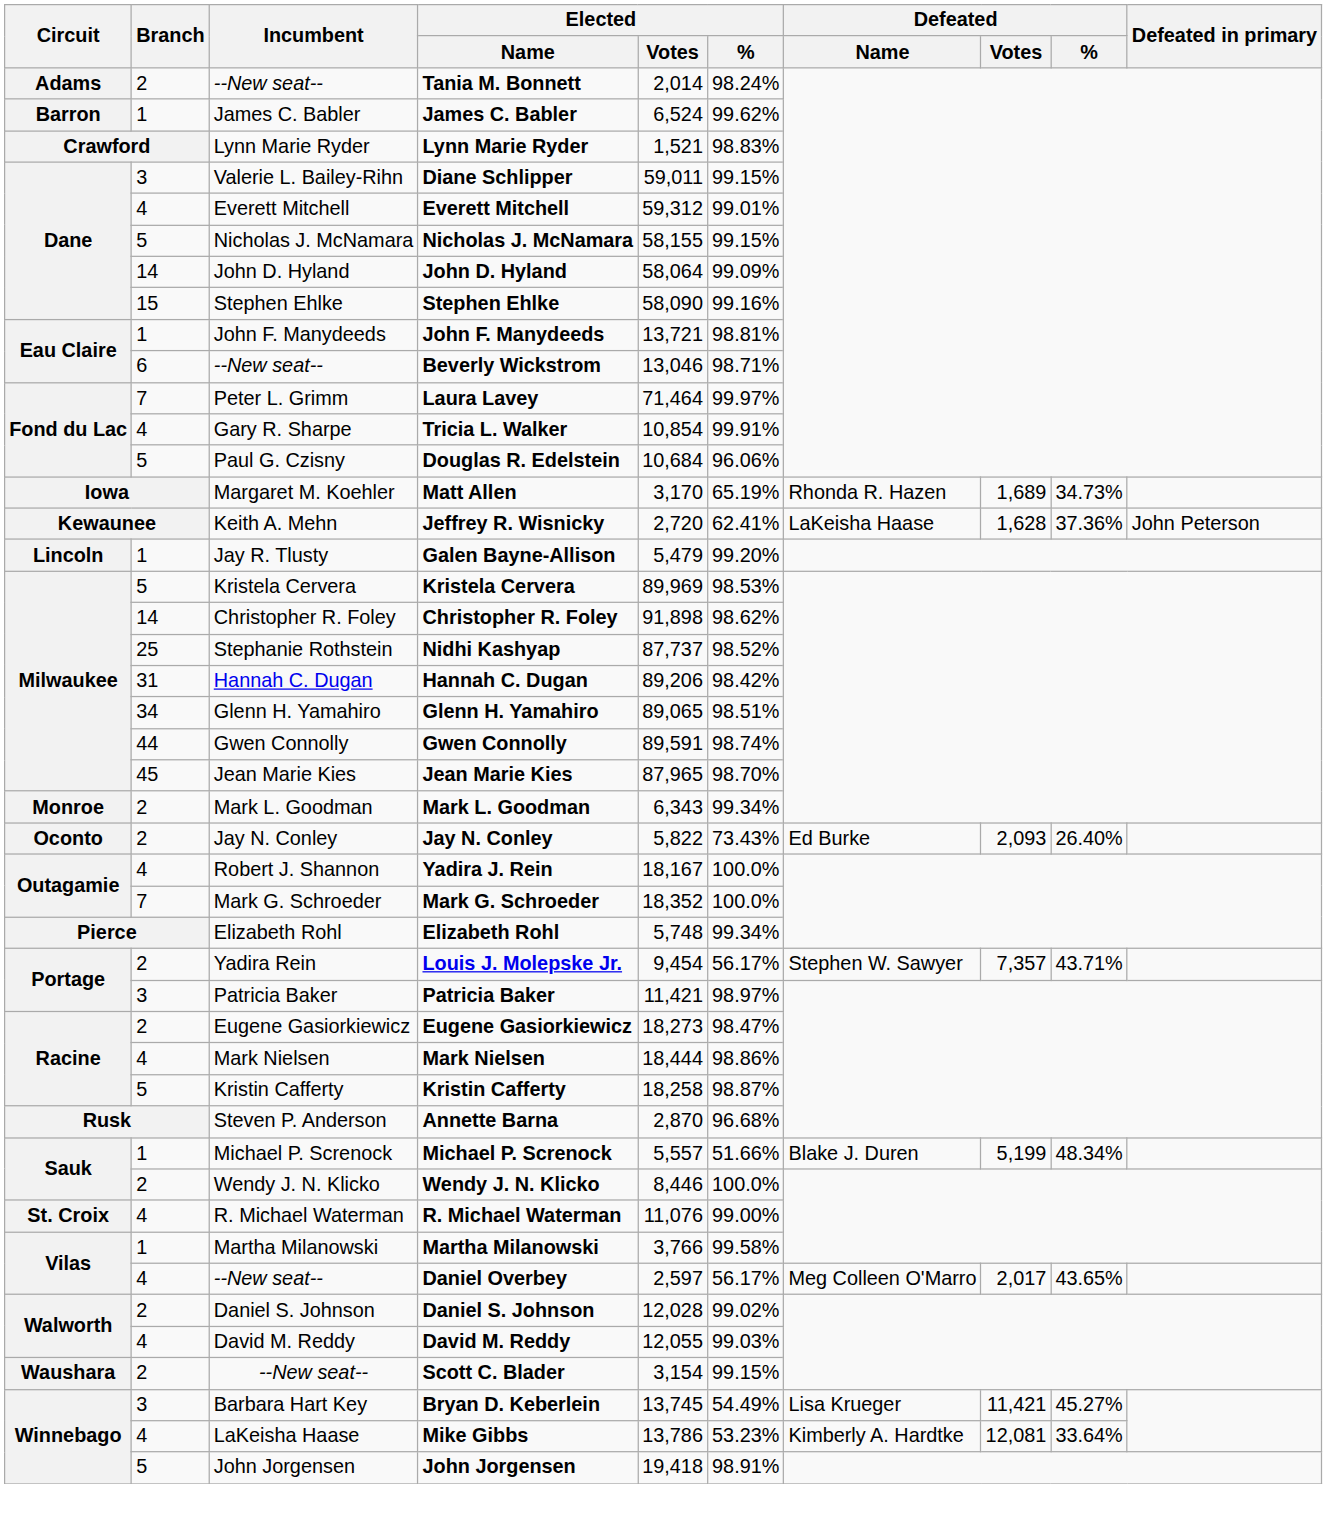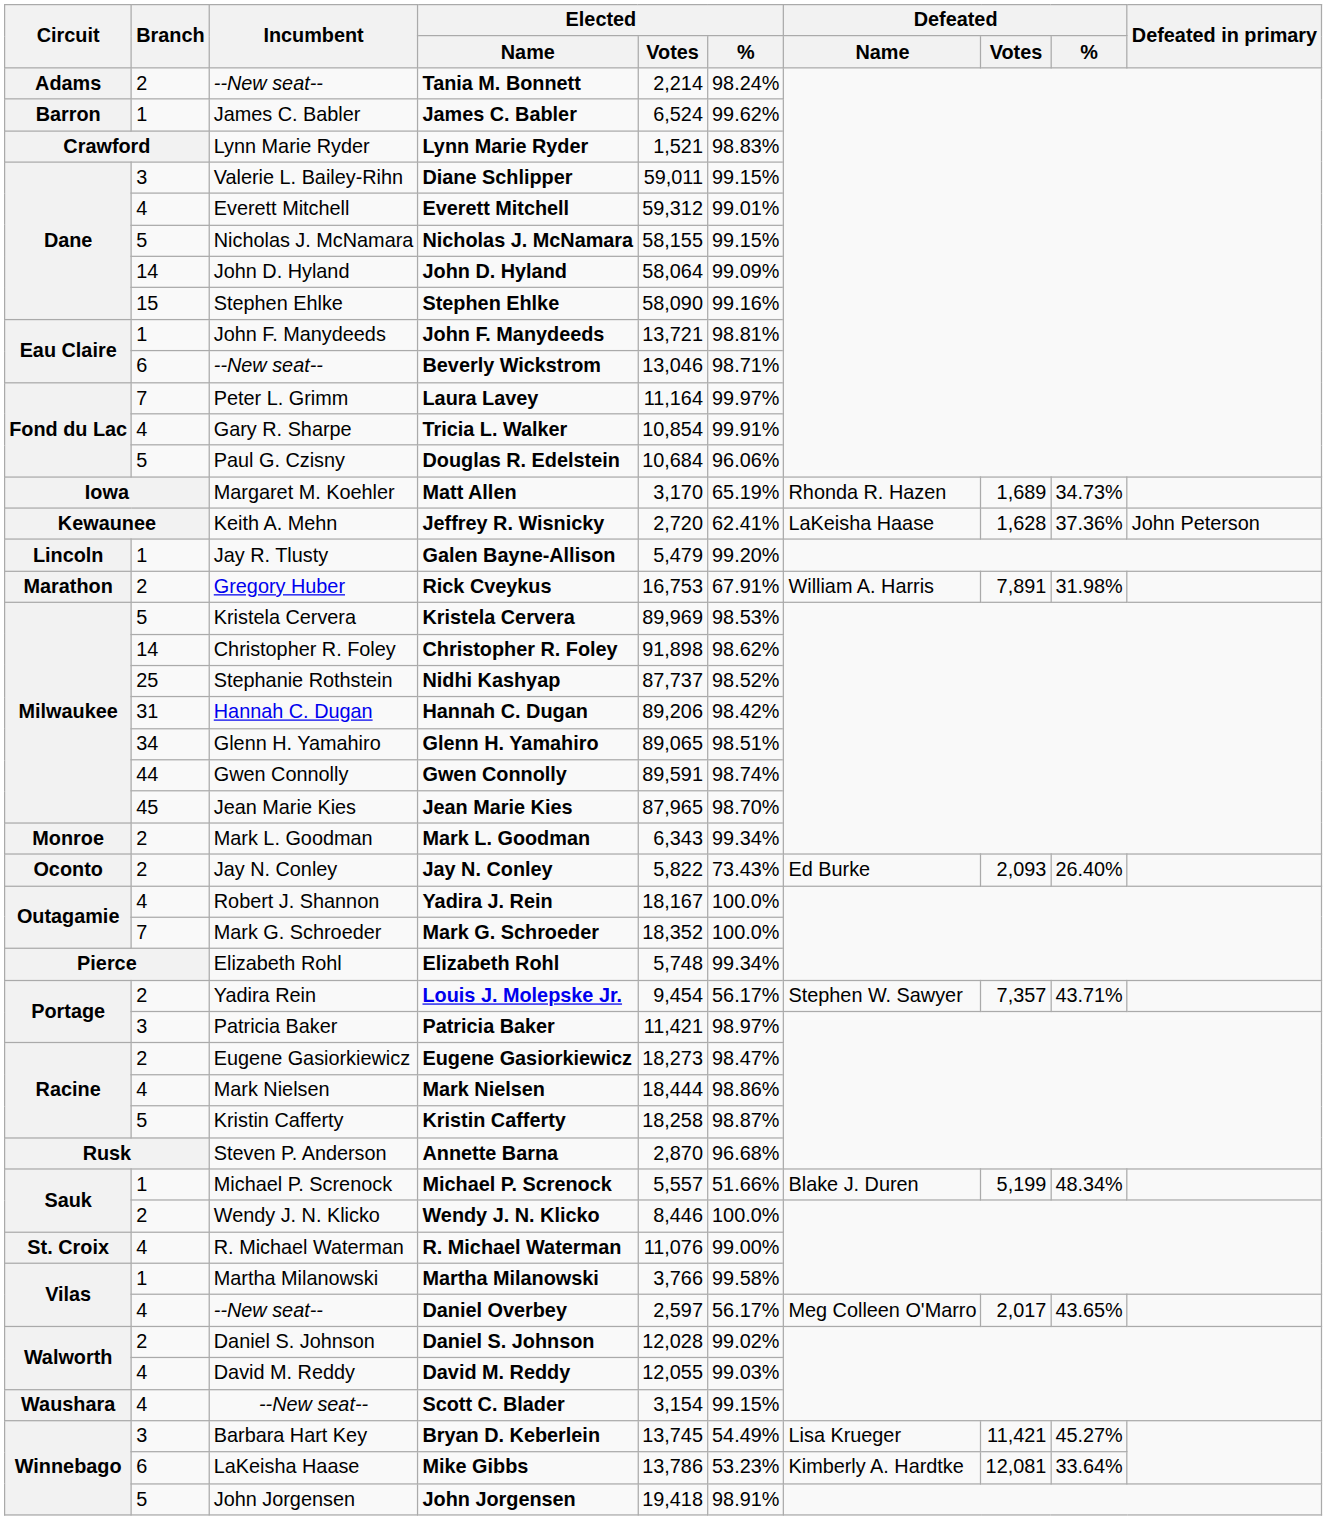 <table class="wikitable">
 <tr>
 <th rowspan="2">Circuit</th>
 <th rowspan="2">Branch</th>
 <th rowspan="2">Incumbent</th>
 <th colspan="3">Elected</th>
 <th colspan="3">Defeated</th>
 <th rowspan="2">Defeated in primary</th>
 </tr>
 <tr>
 <th>Name</th>
 <th>Votes</th>
 <th>%</th>
 <th>Name</th>
 <th>Votes</th>
 <th>%</th>
 </tr>
 <tr>
 <th>Adams</th>
 <td>2</td>
 <td><em>--New seat--</em></td>
 <td><strong>Tania M. Bonnett</strong></td>
-<td align="right">2,014</td>
+<td align="right">2,214</td>
 <td align="right">98.24%</td>
 <td colspan="4" rowspan="13"></td>
 </tr>
 <tr>
 <th>Barron</th>
 <td>1</td>
 <td>James C. Babler</td>
 <td><strong>James C. Babler</strong></td>
 <td align="right">6,524</td>
 <td align="right">99.62%</td>
 </tr>
 <tr>
 <th colspan="2">Crawford</th>
 <td>Lynn Marie Ryder</td>
 <td><strong>Lynn Marie Ryder</strong></td>
 <td align="right">1,521</td>
 <td align="right">98.83%</td>
 </tr>
 <tr>
 <th rowspan="5">Dane</th>
 <td>3</td>
 <td>Valerie L. Bailey-Rihn</td>
 <td><strong>Diane Schlipper</strong></td>
 <td align="right">59,011</td>
 <td align="right">99.15%</td>
 </tr>
 <tr>
 <td>4</td>
 <td>Everett Mitchell</td>
 <td><strong>Everett Mitchell</strong></td>
 <td align="right">59,312</td>
 <td align="right">99.01%</td>
 </tr>
 <tr>
 <td>5</td>
 <td>Nicholas J. McNamara</td>
 <td><strong>Nicholas J. McNamara</strong></td>
 <td align="right">58,155</td>
 <td align="right">99.15%</td>
 </tr>
 <tr>
 <td>14</td>
 <td>John D. Hyland</td>
 <td><strong>John D. Hyland</strong></td>
 <td align="right">58,064</td>
 <td align="right">99.09%</td>
 </tr>
 <tr>
 <td>15</td>
 <td>Stephen Ehlke</td>
 <td><strong>Stephen Ehlke</strong></td>
 <td align="right">58,090</td>
 <td align="right">99.16%</td>
 </tr>
 <tr>
 <th rowspan="2">Eau Claire</th>
 <td>1</td>
 <td>John F. Manydeeds</td>
 <td><strong>John F. Manydeeds</strong></td>
 <td align="right">13,721</td>
 <td align="right">98.81%</td>
 </tr>
 <tr>
 <td>6</td>
 <td><em>--New seat--</em></td>
 <td><strong>Beverly Wickstrom</strong></td>
 <td align="right">13,046</td>
 <td align="right">98.71%</td>
 </tr>
 <tr>
 <th rowspan="3">Fond du Lac</th>
 <td>7</td>
 <td>Peter L. Grimm</td>
 <td><strong>Laura Lavey</strong></td>
-<td align="right">71,464</td>
+<td align="right">11,164</td>
 <td align="right">99.97%</td>
 </tr>
 <tr>
 <td>4</td>
 <td>Gary R. Sharpe</td>
 <td><strong>Tricia L. Walker</strong></td>
 <td align="right">10,854</td>
 <td align="right">99.91%</td>
 </tr>
 <tr>
 <td>5</td>
 <td>Paul G. Czisny</td>
 <td><strong>Douglas R. Edelstein</strong></td>
 <td align="right">10,684</td>
 <td align="right">96.06%</td>
 </tr>
 <tr>
 <th colspan="2">Iowa</th>
 <td>Margaret M. Koehler</td>
 <td><strong>Matt Allen</strong></td>
 <td align="right">3,170</td>
 <td align="right">65.19%</td>
 <td>Rhonda R. Hazen</td>
 <td align="right">1,689</td>
 <td align="right">34.73%</td>
 <td></td>
 </tr>
 <tr>
 <th colspan="2">Kewaunee</th>
 <td>Keith A. Mehn</td>
 <td><strong>Jeffrey R. Wisnicky</strong></td>
 <td align="right">2,720</td>
 <td align="right">62.41%</td>
 <td>LaKeisha Haase</td>
 <td align="right">1,628</td>
 <td align="right">37.36%</td>
 <td>John Peterson</td>
 </tr>
 <tr>
 <th>Lincoln</th>
 <td>1</td>
 <td>Jay R. Tlusty</td>
 <td><strong>Galen Bayne-Allison</strong></td>
 <td align="right">5,479</td>
 <td align="right">99.20%</td>
 <td colspan="4"></td>
+</tr>
+<tr>
+<th>Marathon</th>
+<td>2</td>
+<td><a href='#'>Gregory Huber</a></td>
+<td><strong>Rick Cveykus</strong></td>
+<td align="right">16,753</td>
+<td align="right">67.91%</td>
+<td>William A. Harris</td>
+<td align="right">7,891</td>
+<td align="right">31.98%</td>
+<td></td>
 </tr>
 <tr>
 <th rowspan="7">Milwaukee</th>
 <td>5</td>
 <td>Kristela Cervera</td>
 <td><strong>Kristela Cervera</strong></td>
 <td align="right">89,969</td>
 <td align="right">98.53%</td>
 <td colspan="4" rowspan="8"></td>
 </tr>
 <tr>
 <td>14</td>
 <td>Christopher R. Foley</td>
 <td><strong>Christopher R. Foley</strong></td>
 <td align="right">91,898</td>
 <td align="right">98.62%</td>
 </tr>
 <tr>
 <td>25</td>
 <td>Stephanie Rothstein</td>
 <td><strong>Nidhi Kashyap</strong></td>
 <td align="right">87,737</td>
 <td align="right">98.52%</td>
 </tr>
 <tr>
 <td>31</td>
 <td><a href='#'>Hannah C. Dugan</a></td>
 <td><strong>Hannah C. Dugan</strong></td>
 <td align="right">89,206</td>
 <td align="right">98.42%</td>
 </tr>
 <tr>
 <td>34</td>
 <td>Glenn H. Yamahiro</td>
 <td><strong>Glenn H. Yamahiro</strong></td>
 <td align="right">89,065</td>
 <td align="right">98.51%</td>
 </tr>
 <tr>
 <td>44</td>
 <td>Gwen Connolly</td>
 <td><strong>Gwen Connolly</strong></td>
 <td align="right">89,591</td>
 <td align="right">98.74%</td>
 </tr>
 <tr>
 <td>45</td>
 <td>Jean Marie Kies</td>
 <td><strong>Jean Marie Kies</strong></td>
 <td align="right">87,965</td>
 <td align="right">98.70%</td>
 </tr>
 <tr>
 <th>Monroe</th>
 <td>2</td>
 <td>Mark L. Goodman</td>
 <td><strong>Mark L. Goodman</strong></td>
 <td align="right">6,343</td>
 <td align="right">99.34%</td>
 </tr>
 <tr>
 <th>Oconto</th>
 <td>2</td>
 <td>Jay N. Conley</td>
 <td><strong>Jay N. Conley</strong></td>
 <td align="right">5,822</td>
 <td align="right">73.43%</td>
 <td>Ed Burke</td>
 <td align="right">2,093</td>
 <td align="right">26.40%</td>
 <td></td>
 </tr>
 <tr>
 <th rowspan="2">Outagamie</th>
 <td>4</td>
 <td>Robert J. Shannon</td>
 <td><strong>Yadira J. Rein</strong></td>
 <td align="right">18,167</td>
 <td align="right">100.0%</td>
 <td colspan="4" rowspan="3"></td>
 </tr>
 <tr>
 <td>7</td>
 <td>Mark G. Schroeder</td>
 <td><strong>Mark G. Schroeder</strong></td>
 <td align="right">18,352</td>
 <td align="right">100.0%</td>
 </tr>
 <tr>
 <th colspan="2">Pierce</th>
 <td>Elizabeth Rohl</td>
 <td><strong>Elizabeth Rohl</strong></td>
 <td align="right">5,748</td>
 <td align="right">99.34%</td>
 </tr>
 <tr>
 <th rowspan="2">Portage</th>
 <td>2</td>
 <td>Yadira Rein</td>
 <td><strong><a href='#'>Louis J. Molepske Jr.</a></strong></td>
 <td align="right">9,454</td>
 <td align="right">56.17%</td>
 <td>Stephen W. Sawyer</td>
 <td align="right">7,357</td>
 <td align="right">43.71%</td>
 <td></td>
 </tr>
 <tr>
 <td>3</td>
 <td>Patricia Baker</td>
 <td><strong>Patricia Baker</strong></td>
 <td align="right">11,421</td>
 <td align="right">98.97%</td>
 <td colspan="4" rowspan="5"></td>
 </tr>
 <tr>
 <th rowspan="3">Racine</th>
 <td>2</td>
 <td>Eugene Gasiorkiewicz</td>
 <td><strong>Eugene Gasiorkiewicz</strong></td>
 <td align="right">18,273</td>
 <td align="right">98.47%</td>
 </tr>
 <tr>
 <td>4</td>
 <td>Mark Nielsen</td>
 <td><strong>Mark Nielsen</strong></td>
 <td align="right">18,444</td>
 <td align="right">98.86%</td>
 </tr>
 <tr>
 <td>5</td>
 <td>Kristin Cafferty</td>
 <td><strong>Kristin Cafferty</strong></td>
 <td align="right">18,258</td>
 <td align="right">98.87%</td>
 </tr>
 <tr>
 <th colspan="2">Rusk</th>
 <td>Steven P. Anderson</td>
 <td><strong>Annette Barna</strong></td>
 <td align="right">2,870</td>
 <td align="right">96.68%</td>
 </tr>
 <tr>
 <th rowspan="2">Sauk</th>
 <td>1</td>
 <td>Michael P. Screnock</td>
 <td><strong>Michael P. Screnock</strong></td>
 <td align="right">5,557</td>
 <td align="right">51.66%</td>
 <td>Blake J. Duren</td>
 <td align="right">5,199</td>
 <td align="right">48.34%</td>
 <td></td>
 </tr>
 <tr>
 <td>2</td>
 <td>Wendy J. N. Klicko</td>
 <td><strong>Wendy J. N. Klicko</strong></td>
 <td align="right">8,446</td>
 <td align="right">100.0%</td>
 <td colspan="4" rowspan="3"></td>
 </tr>
 <tr>
 <th>St. Croix</th>
 <td>4</td>
 <td>R. Michael Waterman</td>
 <td><strong>R. Michael Waterman</strong></td>
 <td align="right">11,076</td>
 <td align="right">99.00%</td>
 </tr>
 <tr>
 <th rowspan="2">Vilas</th>
 <td>1</td>
 <td>Martha Milanowski</td>
 <td><strong>Martha Milanowski</strong></td>
 <td align="right">3,766</td>
 <td align="right">99.58%</td>
 </tr>
 <tr>
 <td>4</td>
 <td><em>--New seat--</em></td>
 <td><strong>Daniel Overbey</strong></td>
 <td align="right">2,597</td>
 <td align="right">56.17%</td>
 <td>Meg Colleen O'Marro</td>
 <td align="right">2,017</td>
 <td align="right">43.65%</td>
 <td></td>
 </tr>
 <tr>
 <th rowspan="2">Walworth</th>
 <td>2</td>
 <td>Daniel S. Johnson</td>
 <td><strong>Daniel S. Johnson</strong></td>
 <td align="right">12,028</td>
 <td align="right">99.02%</td>
 <td colspan="4" rowspan="3"></td>
 </tr>
 <tr>
 <td>4</td>
 <td>David M. Reddy</td>
 <td><strong>David M. Reddy</strong></td>
 <td align="right">12,055</td>
 <td align="right">99.03%</td>
 </tr>
 <tr>
 <th>Waushara</th>
-<td>2</td>
+<td>4</td>
 <td align=center><em>--New seat--</em></td>
 <td><strong>Scott C. Blader</strong></td>
 <td align="right">3,154</td>
 <td align="right">99.15%</td>
 </tr>
 <tr>
 <th rowspan="3">Winnebago</th>
 <td>3</td>
 <td>Barbara Hart Key</td>
 <td><strong>Bryan D. Keberlein</strong></td>
 <td align="right">13,745</td>
 <td align="right">54.49%</td>
 <td>Lisa Krueger</td>
 <td align="right">11,421</td>
 <td align="right">45.27%</td>
 <td rowspan="2"></td>
 </tr>
 <tr>
-<td>4</td>
+<td>6</td>
 <td>LaKeisha Haase</td>
 <td><strong>Mike Gibbs</strong></td>
 <td align="right">13,786</td>
 <td align="right">53.23%</td>
 <td>Kimberly A. Hardtke</td>
 <td align="right">12,081</td>
 <td align="right">33.64%</td>
 </tr>
 <tr>
 <td>5</td>
 <td>John Jorgensen</td>
 <td><strong>John Jorgensen</strong></td>
 <td align="right">19,418</td>
 <td align="right">98.91%</td>
 <td colspan="4"></td>
 </tr>
 </table>
